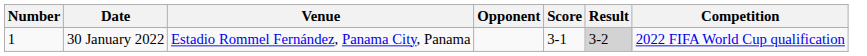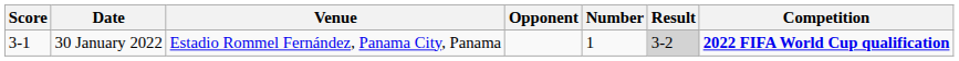 <table class="wikitable sortable">
 <tr>
-<th>Number</th>
+<th>Score</th>
 <th>Date</th>
 <th>Venue</th>
 <th>Opponent</th>
-<th>Score</th>
+<th>Number</th>
 <th>Result</th>
 <th>Competition</th>
 </tr>
 <tr>
-<td>1</td>
+<td>3-1</td>
 <td>30 January 2022</td>
 <td><a href='#'>Estadio Rommel Fernández</a>, <a href='#'>Panama City</a>, Panama</td>
 <td></td>
-<td>3-1</td>
+<td>1</td>
 <td style="background: lightgrey;">3-2</td>
-<td><a href='#'>2022 FIFA World Cup qualification</a></td>
+<td><strong><a href='#'>2022 FIFA World Cup qualification</a></strong></td>
 </tr>
 </table>
